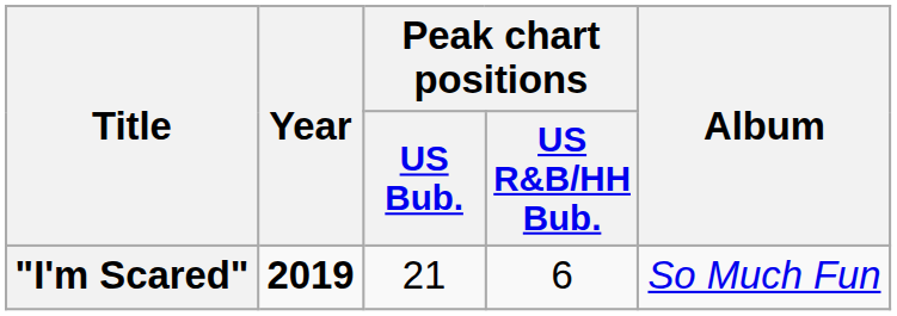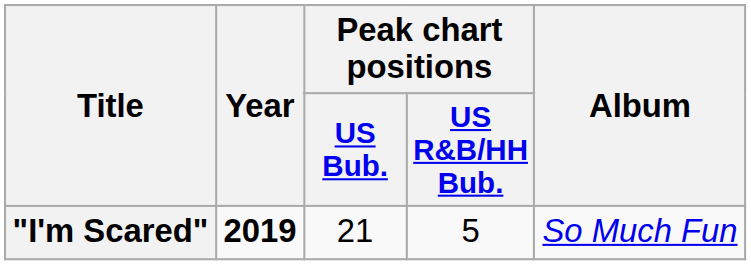 <table class="wikitable plainrowheaders" style="text-align:center;">
 <tr>
 <th rowspan="2">Title</th>
 <th rowspan="2">Year</th>
 <th colspan="2">Peak chart positions</th>
 <th rowspan="2">Album</th>
 </tr>
 <tr>
 <th scope="col" style="width:3em;font-size:90%;"><a href='#'>US<br>Bub.</a><br></th>
 <th scope="col" style="width:3em;font-size:90%;"><a href='#'>US<br>R&B/HH<br>Bub.</a></th>
 </tr>
 <tr>
 <th scope="row">"I'm Scared"<br></th>
 <td><strong>2019</strong></td>
 <td>21</td>
-<td>6<br></td>
+<td>5<br></td>
 <td><em><a href='#'>So Much Fun</a></em></td>
 </tr>
 </table>
